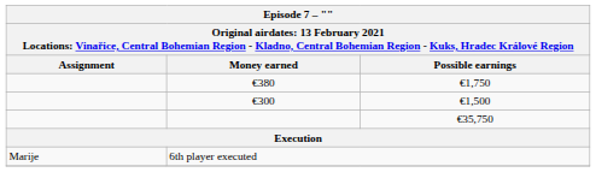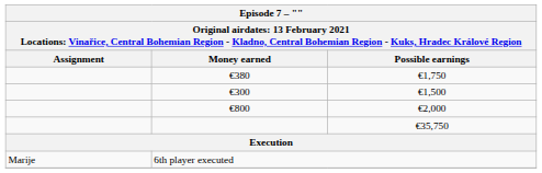 <table class="wikitable" style="font-size: 95%; margin: 10px" align="right" width="40%">
 <tr>
 <th colspan=3>Episode 7 – ""</th>
 </tr>
 <tr>
 <th colspan=3>Original airdates: 13 February 2021<br>Locations: <a href='#'>Vinařice, Central Bohemian Region</a> - <a href='#'>Kladno, Central Bohemian Region</a> - <a href='#'>Kuks, Hradec Králové Region</a></th>
 </tr>
 <tr>
 <th>Assignment</th>
 <th>Money earned</th>
 <th>Possible earnings</th>
 </tr>
 <tr>
 <td></td>
 <td align="center">€380</td>
 <td align="center">€1,750</td>
 </tr>
 <tr>
 <td></td>
 <td align="center">€300</td>
 <td align="center">€1,500</td>
 </tr>
 <tr>
+<td></td>
+<td align="center">€800</td>
+<td align="center">€2,000</td>
+</tr>
+<tr>
 <td><strong></strong></td>
 <td align="center"><strong></strong></td>
 <td align="center">€35,750</td>
 </tr>
 <tr>
 <th colspan=3>Execution</th>
 </tr>
 <tr>
 <td>Marije</td>
 <td colspan=2>6th player executed</td>
 </tr>
 <tr>
 </tr>
 </table>
